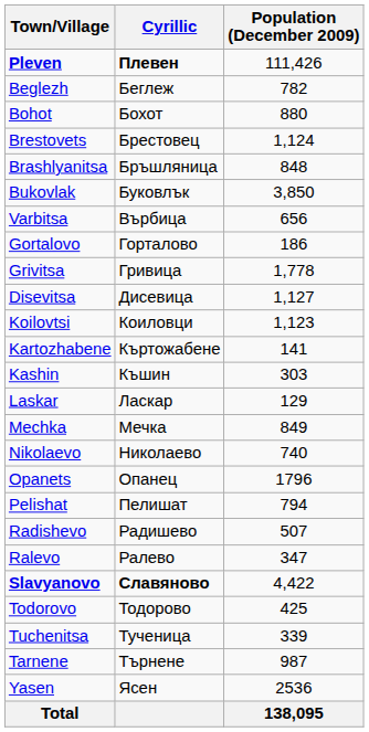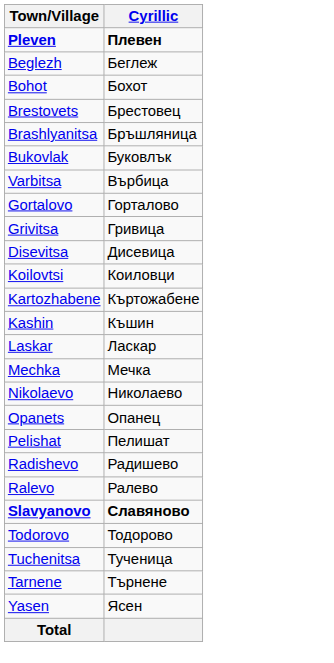 <table class="wikitable sortable">
 <tr>
 <th>Town/Village</th>
 <th><a href='#'>Cyrillic</a></th>
-<th>Population<br>(December 2009)</th>
 </tr>
 <tr>
 <td><strong><a href='#'>Pleven</a></strong></td>
 <td><strong>Плевен</strong></td>
-<td align="center">111,426</td>
 </tr>
 <tr>
 <td><a href='#'>Beglezh</a></td>
 <td>Беглеж</td>
-<td align="center">782</td>
 </tr>
 <tr>
 <td><a href='#'>Bohot</a></td>
 <td>Бохот</td>
-<td align="center">880</td>
 </tr>
 <tr>
 <td><a href='#'>Brestovets</a></td>
 <td>Брестовец</td>
-<td align="center">1,124</td>
 </tr>
 <tr>
 <td><a href='#'>Brashlyanitsa</a></td>
 <td>Бръшляница</td>
-<td align="center">848</td>
 </tr>
 <tr>
 <td><a href='#'>Bukovlak</a></td>
 <td>Буковлък</td>
-<td align="center">3,850</td>
 </tr>
 <tr>
 <td><a href='#'>Varbitsa</a></td>
 <td>Върбица</td>
-<td align="center">656</td>
 </tr>
 <tr>
 <td><a href='#'>Gortalovo</a></td>
 <td>Горталово</td>
-<td align="center">186</td>
 </tr>
 <tr>
 <td><a href='#'>Grivitsa</a></td>
 <td>Гривица</td>
-<td align="center">1,778</td>
 </tr>
 <tr>
 <td><a href='#'>Disevitsa</a></td>
 <td>Дисевица</td>
-<td align="center">1,127</td>
 </tr>
 <tr>
 <td><a href='#'>Koilovtsi</a></td>
 <td>Коиловци</td>
-<td align="center">1,123</td>
 </tr>
 <tr>
 <td><a href='#'>Kartozhabene</a></td>
 <td>Къртожабене</td>
-<td align="center">141</td>
 </tr>
 <tr>
 <td><a href='#'>Kashin</a></td>
 <td>Къшин</td>
-<td align="center">303</td>
 </tr>
 <tr>
 <td><a href='#'>Laskar</a></td>
 <td>Ласкар</td>
-<td align="center">129</td>
 </tr>
 <tr>
 <td><a href='#'>Mechka</a></td>
 <td>Мечка</td>
-<td align="center">849</td>
 </tr>
 <tr>
 <td><a href='#'>Nikolaevo</a></td>
 <td>Николаево</td>
-<td align="center">740</td>
 </tr>
 <tr>
 <td><a href='#'>Opanets</a></td>
 <td>Опанец</td>
-<td align="center">1796</td>
 </tr>
 <tr>
 <td><a href='#'>Pelishat</a></td>
 <td>Пелишат</td>
-<td align="center">794</td>
 </tr>
 <tr>
 <td><a href='#'>Radishevo</a></td>
 <td>Радишево</td>
-<td align="center">507</td>
 </tr>
 <tr>
 <td><a href='#'>Ralevo</a></td>
 <td>Ралево</td>
-<td align="center">347</td>
 </tr>
 <tr>
 <td><strong><a href='#'>Slavyanovo</a></strong></td>
 <td><strong>Славяново</strong></td>
-<td align="center">4,422</td>
 </tr>
 <tr>
 <td><a href='#'>Todorovo</a></td>
 <td>Тодорово</td>
-<td align="center">425</td>
 </tr>
 <tr>
 <td><a href='#'>Tuchenitsa</a></td>
 <td>Тученица</td>
-<td align="center">339</td>
 </tr>
 <tr>
 <td><a href='#'>Tarnene</a></td>
 <td>Търнене</td>
-<td align="center">987</td>
 </tr>
 <tr>
 <td><a href='#'>Yasen</a></td>
 <td>Ясен</td>
-<td align="center">2536</td>
 </tr>
 <tr>
 <th>Total</th>
 <th></th>
-<th align="center">138,095</th>
 </tr>
 </table>
